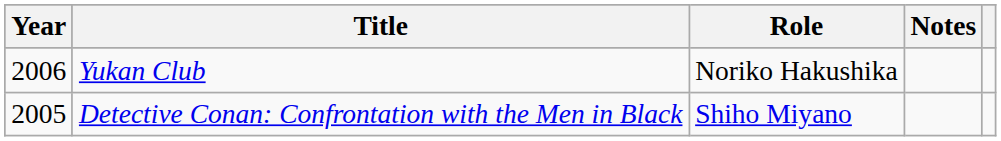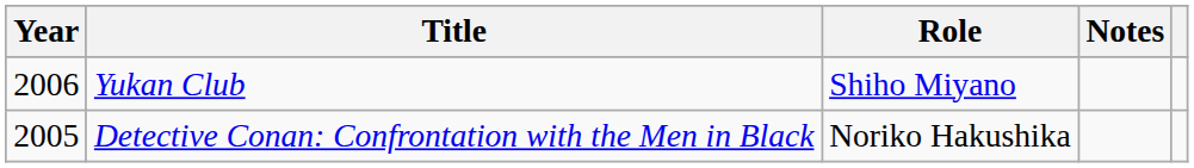 <table class="wikitable">
 <tr>
 <th>Year</th>
 <th>Title</th>
 <th>Role</th>
 <th class="unsortable">Notes</th>
 <th class="unsortable"></th>
 </tr>
 <tr>
 <td>2006</td>
 <td><em><a href='#'>Yukan Club</a></em></td>
-<td>Noriko Hakushika</td>
+<td><a href='#'>Shiho Miyano</a></td>
 <td></td>
 <td></td>
 </tr>
 <tr>
 <td>2005</td>
 <td><em><a href='#'>Detective Conan: Confrontation with the Men in Black</a></em></td>
-<td><a href='#'>Shiho Miyano</a></td>
+<td>Noriko Hakushika</td>
 <td></td>
 <td></td>
 </tr>
 </table>
